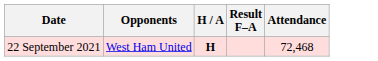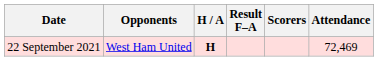 <table class="wikitable" style="text-align:center">
 <tr>
 <th>Date</th>
 <th>Opponents</th>
 <th>H / A</th>
 <th>Result<br>F–A</th>
+<th>Scorers</th>
 <th>Attendance</th>
 </tr>
 <tr bgcolor="#ffdddd">
 <td>22 September 2021</td>
 <td><a href='#'>West Ham United</a></td>
 <td><strong>H</strong></td>
 <td></td>
-<td>72,468</td>
+<td></td>
+<td>72,469</td>
 </tr>
 </table>
